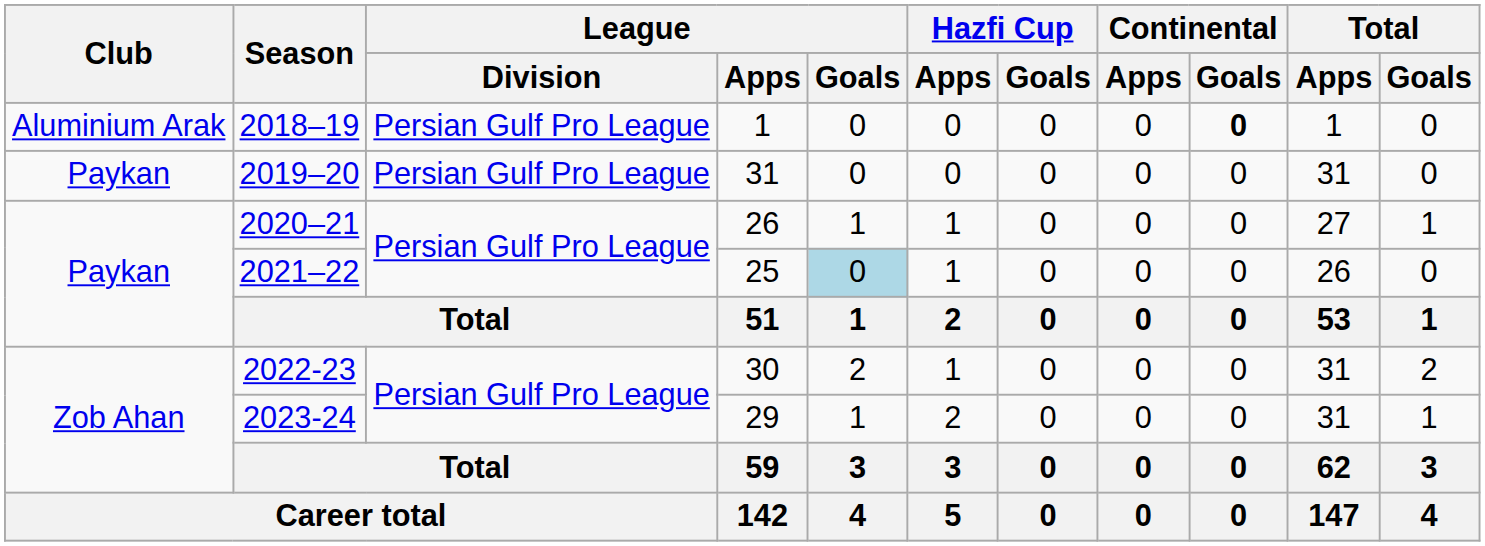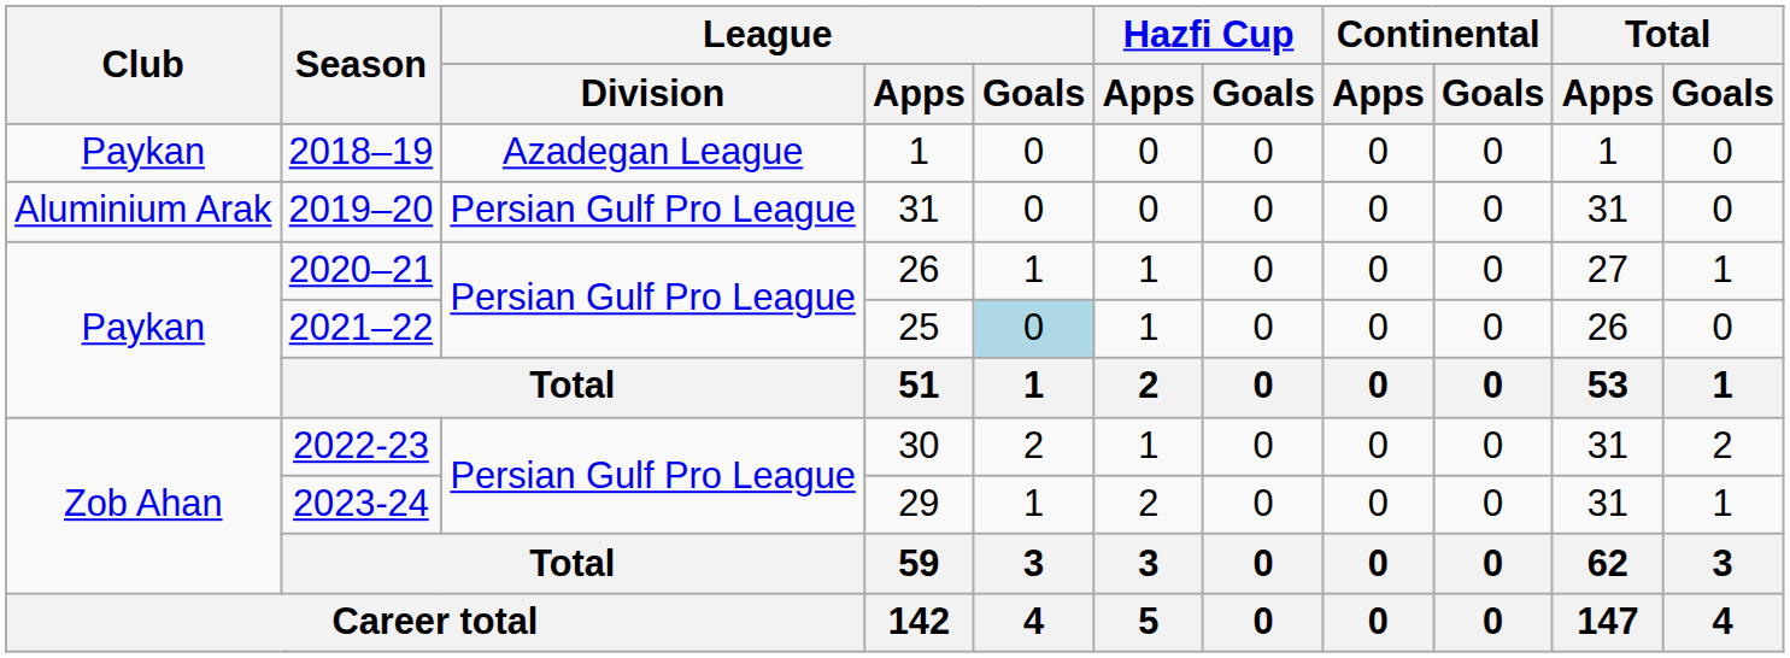 <table class="wikitable" style="text-align: center;">
 <tr>
 <th rowspan="2">Club</th>
 <th rowspan="2">Season</th>
 <th colspan="3">League</th>
 <th colspan="2"><a href='#'>Hazfi Cup</a></th>
 <th colspan=2>Continental</th>
 <th colspan="2">Total</th>
 </tr>
 <tr>
 <th>Division</th>
 <th>Apps</th>
 <th>Goals</th>
 <th>Apps</th>
 <th>Goals</th>
 <th>Apps</th>
 <th>Goals</th>
 <th>Apps</th>
 <th>Goals</th>
 </tr>
 <tr>
-<td><a href='#'>Aluminium Arak</a></td>
+<td><a href='#'>Paykan</a></td>
 <td><a href='#'>2018–19</a></td>
-<td><a href='#'>Persian Gulf Pro League</a></td>
+<td><a href='#'>Azadegan League</a></td>
 <td>1</td>
 <td>0</td>
 <td>0</td>
 <td>0</td>
 <td>0</td>
-<td><strong>0</strong></td>
+<td>0</td>
 <td>1</td>
 <td>0</td>
 </tr>
 <tr>
-<td><a href='#'>Paykan</a></td>
+<td><a href='#'>Aluminium Arak</a></td>
 <td><a href='#'>2019–20</a></td>
 <td><a href='#'>Persian Gulf Pro League</a></td>
 <td>31</td>
 <td>0</td>
 <td>0</td>
 <td>0</td>
 <td>0</td>
 <td>0</td>
 <td>31</td>
 <td>0</td>
 </tr>
 <tr>
 <td rowspan="3"><a href='#'>Paykan</a></td>
 <td><a href='#'>2020–21</a></td>
 <td rowspan="2"><a href='#'>Persian Gulf Pro League</a></td>
 <td>26</td>
 <td>1</td>
 <td>1</td>
 <td>0</td>
 <td>0</td>
 <td>0</td>
 <td>27</td>
 <td>1</td>
 </tr>
 <tr>
 <td><a href='#'>2021–22</a></td>
 <td>25</td>
 <td style="background: lightblue;">0</td>
 <td>1</td>
 <td>0</td>
 <td>0</td>
 <td>0</td>
 <td>26</td>
 <td>0</td>
 </tr>
 <tr>
 <th colspan="2">Total</th>
 <th>51</th>
 <th>1</th>
 <th>2</th>
 <th>0</th>
 <th>0</th>
 <th>0</th>
 <th>53</th>
 <th>1</th>
 </tr>
 <tr>
 <td rowspan="3"><a href='#'>Zob Ahan</a></td>
 <td><a href='#'>2022-23</a></td>
 <td rowspan="2"><a href='#'>Persian Gulf Pro League</a></td>
 <td>30</td>
 <td>2</td>
 <td>1</td>
 <td>0</td>
 <td>0</td>
 <td>0</td>
 <td>31</td>
 <td>2</td>
 </tr>
 <tr>
 <td><a href='#'>2023-24</a></td>
 <td>29</td>
 <td>1</td>
 <td>2</td>
 <td>0</td>
 <td>0</td>
 <td>0</td>
 <td>31</td>
 <td>1</td>
 </tr>
 <tr>
 <th colspan=2>Total</th>
 <th>59</th>
 <th>3</th>
 <th>3</th>
 <th>0</th>
 <th>0</th>
 <th>0</th>
 <th>62</th>
 <th>3</th>
 </tr>
 <tr>
 <th colspan=3>Career total</th>
 <th>142</th>
 <th>4</th>
 <th>5</th>
 <th>0</th>
 <th>0</th>
 <th>0</th>
 <th>147</th>
 <th>4</th>
 </tr>
 </table>
